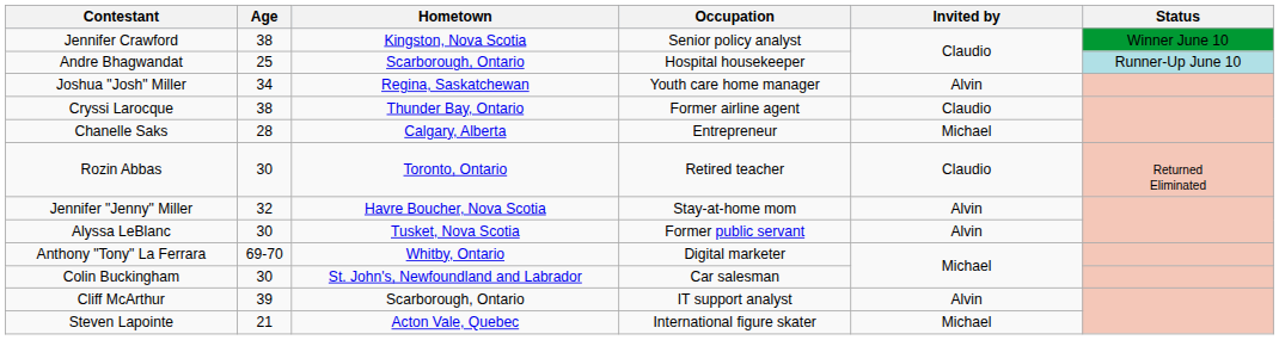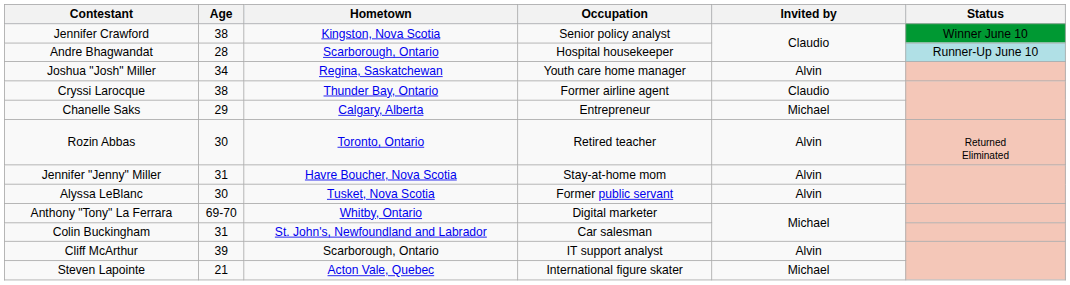 <table class="wikitable sortable" style="text-align:center; font-size:90%; width:100%;">
 <tr style="background:#C1D8FF;">
 <th style="width:17%;">Contestant</th>
 <th style="width:4%;">Age</th>
 <th style="width:24%;">Hometown</th>
 <th style="width:17%;">Occupation</th>
 <th style="width:17%;">Invited by</th>
 <th style="width:14%;">Status</th>
 </tr>
 <tr>
 <td>Jennifer Crawford</td>
 <td>38</td>
 <td><a href='#'>Kingston, Nova Scotia</a></td>
 <td>Senior policy analyst</td>
 <td rowspan="2">Claudio</td>
 <td style="background:#093;"><span>Winner June 10</span></td>
 </tr>
 <tr>
 <td>Andre Bhagwandat</td>
-<td>25</td>
+<td>28</td>
 <td><a href='#'>Scarborough, Ontario</a></td>
 <td>Hospital housekeeper</td>
 <td style="background:#B0E0E6; text-align:center;" rowspan="1">Runner-Up June 10</td>
 </tr>
 <tr>
 <td>Joshua "Josh" Miller</td>
 <td>34</td>
 <td><a href='#'>Regina, Saskatchewan</a></td>
 <td>Youth care home manager</td>
 <td>Alvin</td>
 <td style="background:#f4c7b8; text-align:center;"></td>
 </tr>
 <tr>
 <td>Cryssi Larocque</td>
 <td>38</td>
 <td><a href='#'>Thunder Bay, Ontario</a></td>
 <td>Former airline agent</td>
 <td>Claudio</td>
 <td rowspan="2" style="background:#f4c7b8; text-align:center;"></td>
 </tr>
 <tr>
 <td>Chanelle Saks</td>
-<td>28</td>
+<td>29</td>
 <td><a href='#'>Calgary, Alberta</a></td>
 <td>Entrepreneur</td>
 <td>Michael</td>
 </tr>
 <tr>
 <td>Rozin Abbas</td>
 <td>30</td>
 <td><a href='#'>Toronto, Ontario</a></td>
 <td>Retired teacher</td>
-<td>Claudio</td>
+<td>Alvin</td>
 <td style="background:#f4c7b8;"> <br><small>Returned <br>Eliminated </small></td>
 </tr>
 <tr>
 <td>Jennifer "Jenny" Miller</td>
-<td>32</td>
+<td>31</td>
 <td><a href='#'>Havre Boucher, Nova Scotia</a></td>
 <td>Stay-at-home mom</td>
 <td>Alvin</td>
 <td rowspan="2" style="background:#f4c7b8; text-align:center;"></td>
 </tr>
 <tr>
 <td>Alyssa LeBlanc</td>
 <td>30</td>
 <td><a href='#'>Tusket, Nova Scotia</a></td>
 <td>Former <a href='#'>public servant</a></td>
 <td>Alvin</td>
 </tr>
 <tr>
 <td>Anthony "Tony" La Ferrara</td>
 <td>69-70</td>
 <td><a href='#'>Whitby, Ontario</a></td>
 <td>Digital marketer</td>
 <td rowspan="2">Michael</td>
 <td style="background:#f4c7b8; text-align:center;"></td>
 </tr>
 <tr>
 <td>Colin Buckingham</td>
-<td>30</td>
+<td>31</td>
 <td><a href='#'>St. John's, Newfoundland and Labrador</a></td>
 <td>Car salesman</td>
 <td style="background:#f4c7b8; text-align:center;"></td>
 </tr>
 <tr>
 <td>Cliff McArthur</td>
 <td>39</td>
 <td>Scarborough, Ontario</td>
 <td>IT support analyst</td>
 <td>Alvin</td>
 <td style="background:#f4c7b8; text-align:center;"  rowspan="2"></td>
 </tr>
 <tr>
 <td>Steven Lapointe</td>
 <td>21</td>
 <td><a href='#'>Acton Vale, Quebec</a></td>
 <td>International figure skater</td>
 <td>Michael</td>
 </tr>
 </table>
